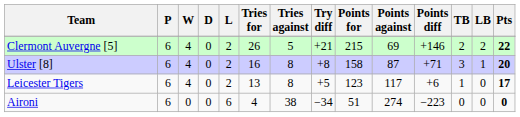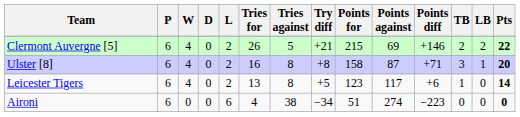 <table class="wikitable" style="text-align: center;">
 <tr>
 <th width="200">Team</th>
 <th width="20">P</th>
 <th width="20">W</th>
 <th width="20">D</th>
 <th width="20">L</th>
 <th width="20">Tries for</th>
 <th width="20">Tries against</th>
 <th width="20">Try diff</th>
 <th width="20">Points for</th>
 <th width="20">Points against</th>
 <th width="25">Points diff</th>
 <th width="20">TB</th>
 <th width="20">LB</th>
 <th width="20">Pts</th>
 </tr>
 <tr>
 </tr>
 <tr bgcolor="#ccffcc">
 <td align=left> <a href='#'>Clermont Auvergne</a> [5]</td>
 <td>6</td>
 <td>4</td>
 <td>0</td>
 <td>2</td>
 <td>26</td>
 <td>5</td>
 <td>+21</td>
 <td>215</td>
 <td>69</td>
 <td>+146</td>
 <td>2</td>
 <td>2</td>
 <td><strong>22</strong></td>
 </tr>
 <tr bgcolor="#ccccff">
 <td align=left> <a href='#'>Ulster</a> [8]</td>
 <td>6</td>
 <td>4</td>
 <td>0</td>
 <td>2</td>
 <td>16</td>
 <td>8</td>
 <td>+8</td>
 <td>158</td>
 <td>87</td>
 <td>+71</td>
 <td>3</td>
 <td>1</td>
 <td><strong>20</strong></td>
 </tr>
 <tr>
 <td align=left> <a href='#'>Leicester Tigers</a></td>
 <td>6</td>
 <td>4</td>
 <td>0</td>
 <td>2</td>
 <td>13</td>
 <td>8</td>
 <td>+5</td>
 <td>123</td>
 <td>117</td>
 <td>+6</td>
 <td>1</td>
 <td>0</td>
-<td><strong>17</strong></td>
+<td><strong>14</strong></td>
 </tr>
 <tr>
 <td align=left> <a href='#'>Aironi</a></td>
 <td>6</td>
 <td>0</td>
 <td>0</td>
 <td>6</td>
 <td>4</td>
 <td>38</td>
 <td>−34</td>
 <td>51</td>
 <td>274</td>
 <td>−223</td>
 <td>0</td>
 <td>0</td>
 <td><strong>0</strong></td>
 </tr>
 </table>
